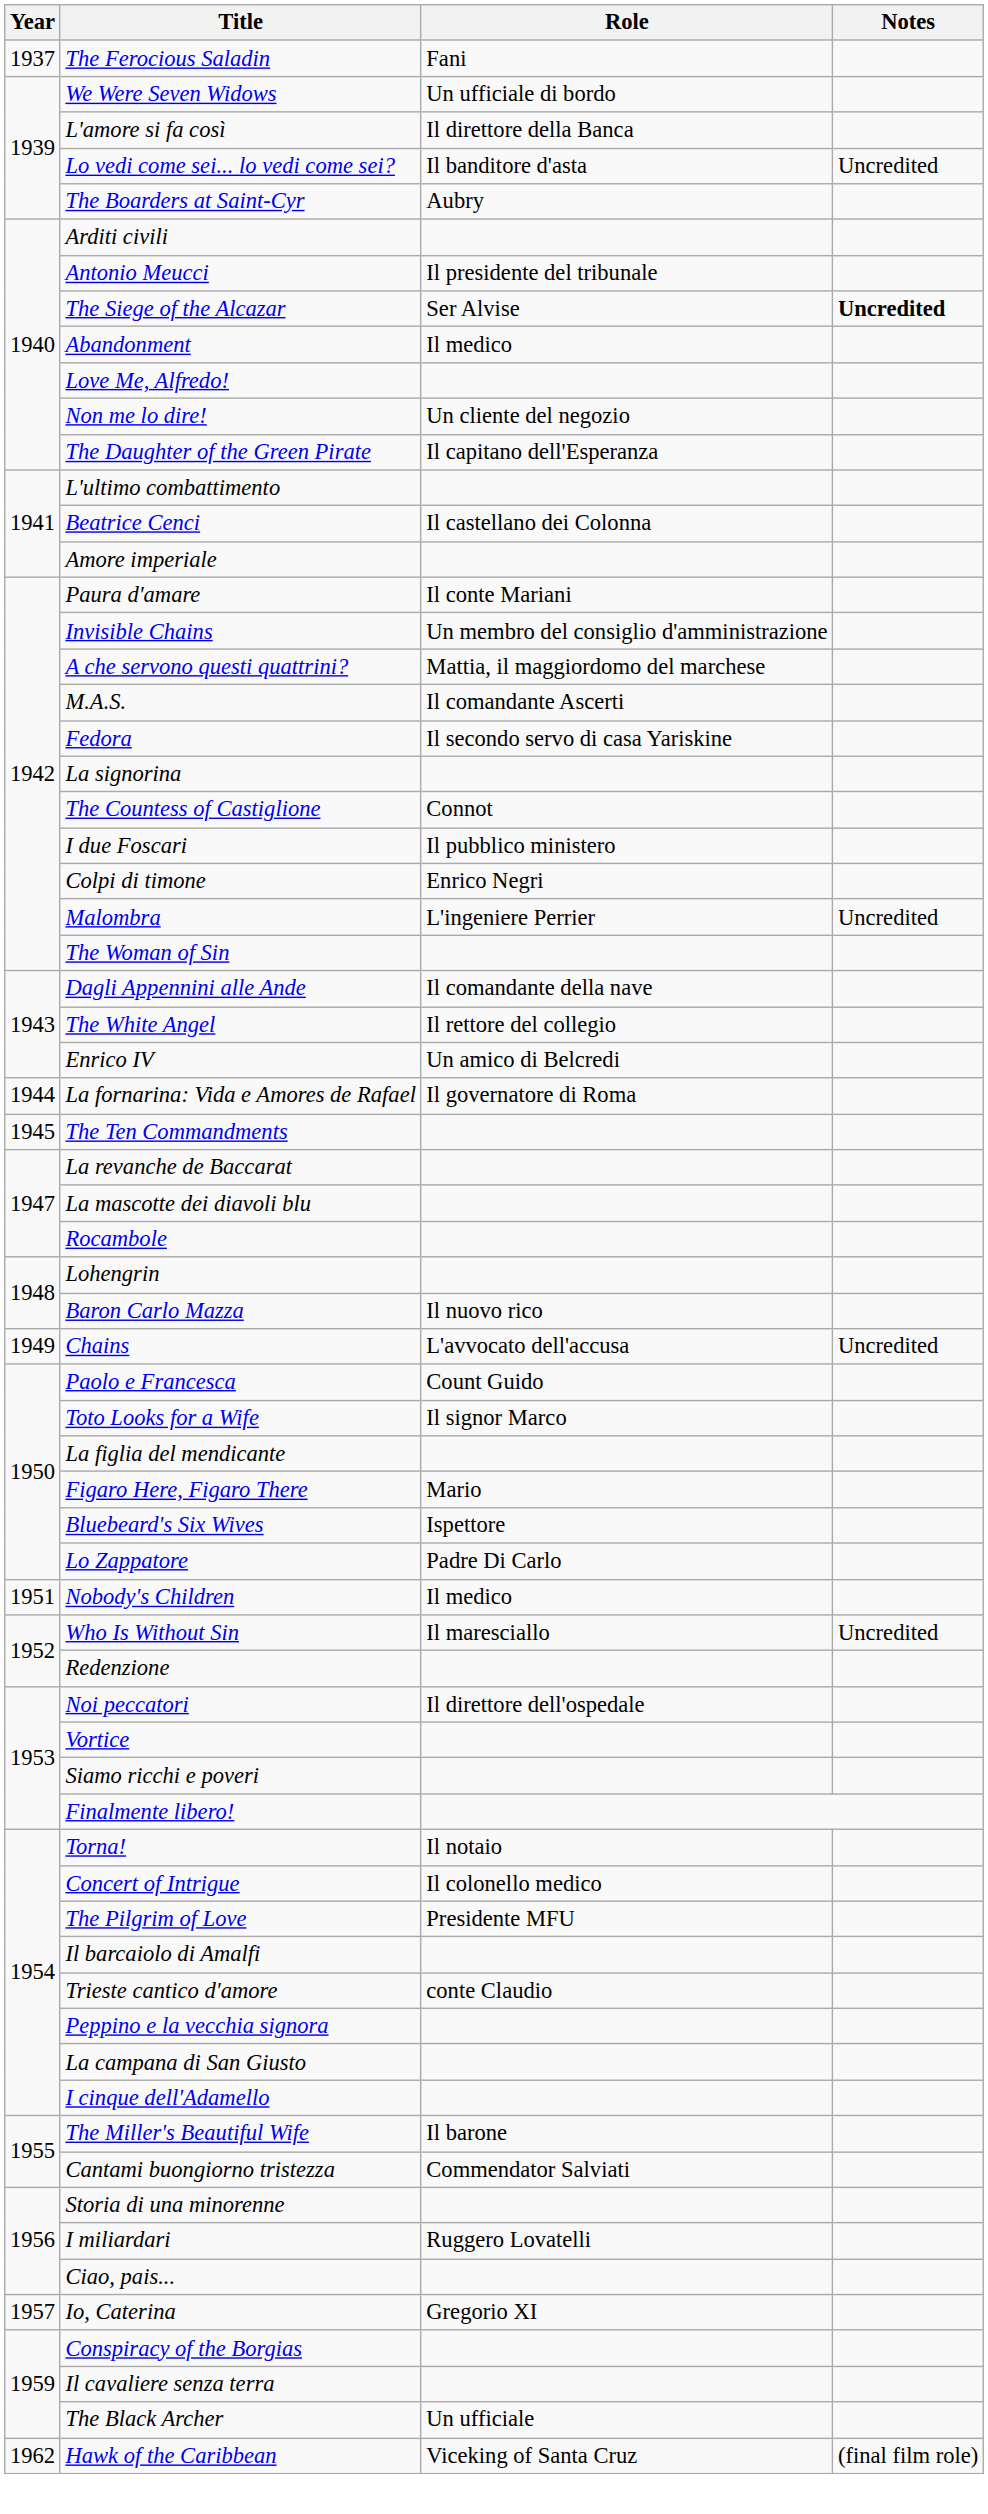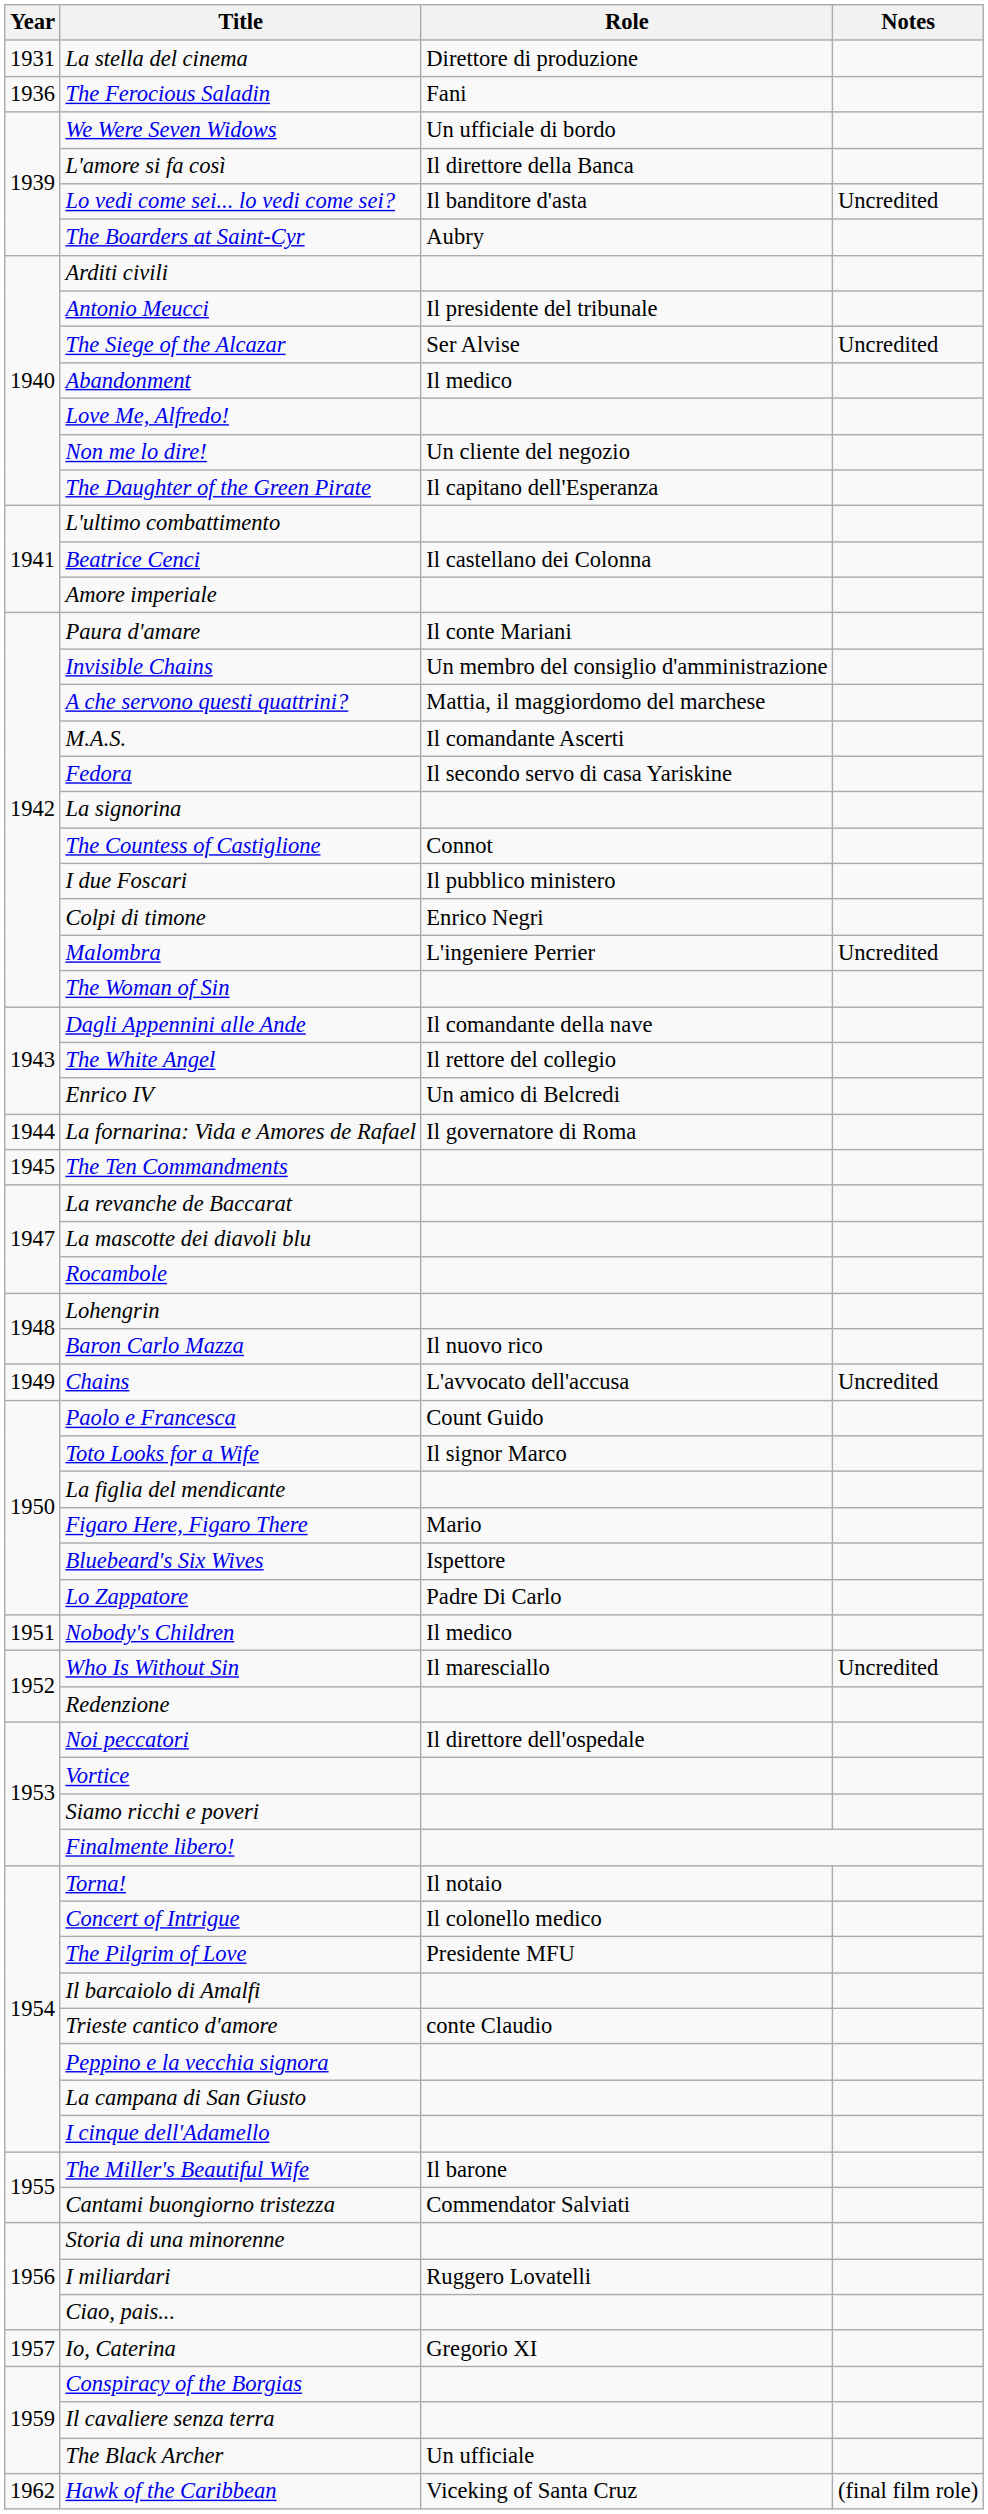 <table class="wikitable sortable">
 <tr>
 <th>Year</th>
 <th>Title</th>
 <th>Role</th>
 <th class="unsortable">Notes</th>
 </tr>
 <tr>
-<td>1937</td>
+<td>1931</td>
+<td><em>La stella del cinema</em></td>
+<td>Direttore di produzione</td>
+<td></td>
+</tr>
+<tr>
+<td>1936</td>
 <td><em><a href='#'>The Ferocious Saladin</a></em></td>
 <td>Fani</td>
 <td></td>
 </tr>
 <tr>
 <td rowspan=4>1939</td>
 <td><em><a href='#'>We Were Seven Widows</a></em></td>
 <td>Un ufficiale di bordo</td>
 <td></td>
 </tr>
 <tr>
 <td><em>L'amore si fa così</em></td>
 <td>Il direttore della Banca</td>
 <td></td>
 </tr>
 <tr>
 <td><em><a href='#'>Lo vedi come sei... lo vedi come sei?</a></em></td>
 <td>Il banditore d'asta</td>
 <td>Uncredited</td>
 </tr>
 <tr>
 <td><em><a href='#'>The Boarders at Saint-Cyr</a></em></td>
 <td>Aubry</td>
 <td></td>
 </tr>
 <tr>
 <td rowspan=7>1940</td>
 <td><em>Arditi civili</em></td>
 <td></td>
 <td></td>
 </tr>
 <tr>
 <td><em><a href='#'>Antonio Meucci</a></em></td>
 <td>Il presidente del tribunale</td>
 <td></td>
 </tr>
 <tr>
 <td><em><a href='#'>The Siege of the Alcazar</a></em></td>
 <td>Ser Alvise</td>
-<td><strong>Uncredited</strong></td>
+<td>Uncredited</td>
 </tr>
 <tr>
 <td><em><a href='#'>Abandonment</a></em></td>
 <td>Il medico</td>
 <td></td>
 </tr>
 <tr>
 <td><em><a href='#'>Love Me, Alfredo!</a></em></td>
 <td></td>
 <td></td>
 </tr>
 <tr>
 <td><em><a href='#'>Non me lo dire!</a></em></td>
 <td>Un cliente del negozio</td>
 <td></td>
 </tr>
 <tr>
 <td><em><a href='#'>The Daughter of the Green Pirate</a></em></td>
 <td>Il capitano dell'Esperanza</td>
 <td></td>
 </tr>
 <tr>
 <td rowspan=3>1941</td>
 <td><em>L'ultimo combattimento</em></td>
 <td></td>
 <td></td>
 </tr>
 <tr>
 <td><em><a href='#'>Beatrice Cenci</a></em></td>
 <td>Il castellano dei Colonna</td>
 <td></td>
 </tr>
 <tr>
 <td><em>Amore imperiale</em></td>
 <td></td>
 <td></td>
 </tr>
 <tr>
 <td rowspan=11>1942</td>
 <td><em>Paura d'amare</em></td>
 <td>Il conte Mariani</td>
 <td></td>
 </tr>
 <tr>
 <td><em><a href='#'>Invisible Chains</a></em></td>
 <td>Un membro del consiglio d'amministrazione</td>
 <td></td>
 </tr>
 <tr>
 <td><em><a href='#'>A che servono questi quattrini?</a></em></td>
 <td>Mattia, il maggiordomo del marchese</td>
 <td></td>
 </tr>
 <tr>
 <td><em>M.A.S.</em></td>
 <td>Il comandante Ascerti</td>
 <td></td>
 </tr>
 <tr>
 <td><em><a href='#'>Fedora</a></em></td>
 <td>Il secondo servo di casa Yariskine</td>
 <td></td>
 </tr>
 <tr>
 <td><em>La signorina</em></td>
 <td></td>
 <td></td>
 </tr>
 <tr>
 <td><em><a href='#'>The Countess of Castiglione</a></em></td>
 <td>Connot</td>
 <td></td>
 </tr>
 <tr>
 <td><em>I due Foscari</em></td>
 <td>Il pubblico ministero</td>
 <td></td>
 </tr>
 <tr>
 <td><em>Colpi di timone</em></td>
 <td>Enrico Negri</td>
 <td></td>
 </tr>
 <tr>
 <td><em><a href='#'>Malombra</a></em></td>
 <td>L'ingeniere Perrier</td>
 <td>Uncredited</td>
 </tr>
 <tr>
 <td><em><a href='#'>The Woman of Sin</a></em></td>
 <td></td>
 <td></td>
 </tr>
 <tr>
 <td rowspan=3>1943</td>
 <td><em><a href='#'>Dagli Appennini alle Ande</a></em></td>
 <td>Il comandante della nave</td>
 <td></td>
 </tr>
 <tr>
 <td><em><a href='#'>The White Angel</a></em></td>
 <td>Il rettore del collegio</td>
 <td></td>
 </tr>
 <tr>
 <td><em>Enrico IV</em></td>
 <td>Un amico di Belcredi</td>
 <td></td>
 </tr>
 <tr>
 <td>1944</td>
 <td><em>La fornarina: Vida e Amores de Rafael</em></td>
 <td>Il governatore di Roma</td>
 <td></td>
 </tr>
 <tr>
 <td>1945</td>
 <td><em><a href='#'>The Ten Commandments</a></em></td>
 <td></td>
 <td></td>
 </tr>
 <tr>
 <td rowspan=3>1947</td>
 <td><em>La revanche de Baccarat</em></td>
 <td></td>
 <td></td>
 </tr>
 <tr>
 <td><em>La mascotte dei diavoli blu</em></td>
 <td></td>
 <td></td>
 </tr>
 <tr>
 <td><em><a href='#'>Rocambole</a></em></td>
 <td></td>
 <td></td>
 </tr>
 <tr>
 <td rowspan=2>1948</td>
 <td><em>Lohengrin</em></td>
 <td></td>
 <td></td>
 </tr>
 <tr>
 <td><em><a href='#'>Baron Carlo Mazza</a></em></td>
 <td>Il nuovo rico</td>
 <td></td>
 </tr>
 <tr>
 <td>1949</td>
 <td><em><a href='#'>Chains</a></em></td>
 <td>L'avvocato dell'accusa</td>
 <td>Uncredited</td>
 </tr>
 <tr>
 <td rowspan=6>1950</td>
 <td><em><a href='#'>Paolo e Francesca</a></em></td>
 <td>Count Guido</td>
 <td></td>
 </tr>
 <tr>
 <td><em><a href='#'>Toto Looks for a Wife</a></em></td>
 <td>Il signor Marco</td>
 <td></td>
 </tr>
 <tr>
 <td><em>La figlia del mendicante</em></td>
 <td></td>
 <td></td>
 </tr>
 <tr>
 <td><em><a href='#'>Figaro Here, Figaro There</a></em></td>
 <td>Mario</td>
 <td></td>
 </tr>
 <tr>
 <td><em><a href='#'>Bluebeard's Six Wives</a></em></td>
 <td>Ispettore</td>
 <td></td>
 </tr>
 <tr>
 <td><em><a href='#'>Lo Zappatore</a></em></td>
 <td>Padre Di Carlo</td>
 <td></td>
 </tr>
 <tr>
 <td>1951</td>
 <td><em><a href='#'>Nobody's Children</a></em></td>
 <td>Il medico</td>
 <td></td>
 </tr>
 <tr>
 <td rowspan=2>1952</td>
 <td><em><a href='#'>Who Is Without Sin</a></em></td>
 <td>Il maresciallo</td>
 <td>Uncredited</td>
 </tr>
 <tr>
 <td><em>Redenzione</em></td>
 <td></td>
 <td></td>
 </tr>
 <tr>
 <td rowspan=4>1953</td>
 <td><em><a href='#'>Noi peccatori</a></em></td>
 <td>Il direttore dell'ospedale</td>
 <td></td>
 </tr>
 <tr>
 <td><em><a href='#'>Vortice</a></em></td>
 <td></td>
 <td></td>
 </tr>
 <tr>
 <td><em>Siamo ricchi e poveri</em></td>
 <td></td>
 <td></td>
 </tr>
 <tr>
 <td><em><a href='#'>Finalmente libero!</a></em></td>
 </tr>
 <tr>
 <td rowspan=8>1954</td>
 <td><em><a href='#'>Torna!</a></em></td>
 <td>Il notaio</td>
 <td></td>
 </tr>
 <tr>
 <td><em><a href='#'>Concert of Intrigue</a></em></td>
 <td>Il colonello medico</td>
 <td></td>
 </tr>
 <tr>
 <td><em><a href='#'>The Pilgrim of Love</a></em></td>
 <td>Presidente MFU</td>
 <td></td>
 </tr>
 <tr>
 <td><em>Il barcaiolo di Amalfi</em></td>
 <td></td>
 <td></td>
 </tr>
 <tr>
 <td><em>Trieste cantico d'amore</em></td>
 <td>conte Claudio</td>
 <td></td>
 </tr>
 <tr>
 <td><em><a href='#'>Peppino e la vecchia signora</a></em></td>
 <td></td>
 <td></td>
 </tr>
 <tr>
 <td><em>La campana di San Giusto</em></td>
 <td></td>
 <td></td>
 </tr>
 <tr>
 <td><em><a href='#'>I cinque dell'Adamello</a></em></td>
 <td></td>
 <td></td>
 </tr>
 <tr>
 <td rowspan=2>1955</td>
 <td><em><a href='#'>The Miller's Beautiful Wife</a></em></td>
 <td>Il barone</td>
 <td></td>
 </tr>
 <tr>
 <td><em>Cantami buongiorno tristezza</em></td>
 <td>Commendator Salviati</td>
 <td></td>
 </tr>
 <tr>
 <td rowspan=3>1956</td>
 <td><em>Storia di una minorenne</em></td>
 <td></td>
 <td></td>
 </tr>
 <tr>
 <td><em>I miliardari</em></td>
 <td>Ruggero Lovatelli</td>
 <td></td>
 </tr>
 <tr>
 <td><em>Ciao, pais...</em></td>
 <td></td>
 <td></td>
 </tr>
 <tr>
 <td>1957</td>
 <td><em>Io, Caterina</em></td>
 <td>Gregorio XI</td>
 <td></td>
 </tr>
 <tr>
 <td rowspan=3>1959</td>
 <td><em><a href='#'>Conspiracy of the Borgias</a></em></td>
 <td></td>
 <td></td>
 </tr>
 <tr>
 <td><em>Il cavaliere senza terra</em></td>
 <td></td>
 <td></td>
 </tr>
 <tr>
 <td><em>The Black Archer</em></td>
 <td>Un ufficiale</td>
 <td></td>
 </tr>
 <tr>
 <td>1962</td>
 <td><em><a href='#'>Hawk of the Caribbean</a></em></td>
 <td>Viceking of Santa Cruz</td>
 <td>(final film role)</td>
 </tr>
 </table>
